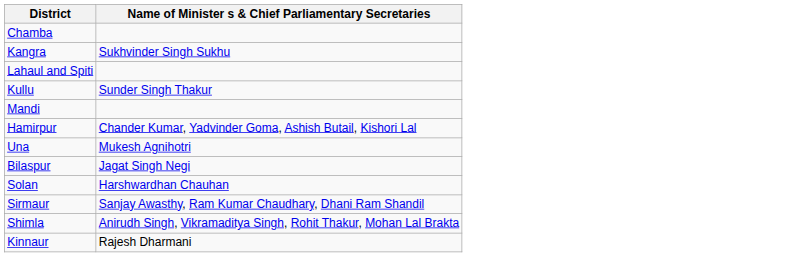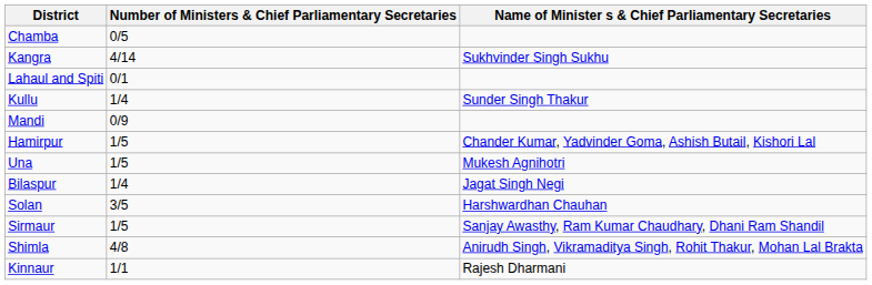 <table class="wikitable sortable">
 <tr>
 <th>District</th>
+<th>Number of Ministers & Chief Parliamentary Secretaries</th>
 <th>Name of Minister s & Chief Parliamentary Secretaries</th>
 </tr>
 <tr>
 <td><a href='#'>Chamba</a></td>
+<td>0/5</td>
 <td></td>
 </tr>
 <tr>
 <td><a href='#'>Kangra</a></td>
+<td>4/14</td>
 <td><a href='#'>Sukhvinder Singh Sukhu</a></td>
 </tr>
 <tr>
 <td><a href='#'>Lahaul and Spiti</a></td>
+<td>0/1</td>
 <td></td>
 </tr>
 <tr>
 <td><a href='#'>Kullu</a></td>
+<td>1/4</td>
 <td><a href='#'>Sunder Singh Thakur</a></td>
 </tr>
 <tr>
 <td><a href='#'>Mandi</a></td>
+<td>0/9</td>
 <td></td>
 </tr>
 <tr>
 <td><a href='#'>Hamirpur</a></td>
+<td>1/5</td>
 <td><a href='#'>Chander Kumar</a>, <a href='#'>Yadvinder Goma</a>, <a href='#'>Ashish Butail</a>, <a href='#'>Kishori Lal</a></td>
 </tr>
 <tr>
 <td><a href='#'>Una</a></td>
+<td>1/5</td>
 <td><a href='#'>Mukesh Agnihotri</a></td>
 </tr>
 <tr>
 <td><a href='#'>Bilaspur</a></td>
+<td>1/4</td>
 <td><a href='#'>Jagat Singh Negi</a></td>
 </tr>
 <tr>
 <td><a href='#'>Solan</a></td>
+<td>3/5</td>
 <td><a href='#'>Harshwardhan Chauhan</a></td>
 </tr>
 <tr>
 <td><a href='#'>Sirmaur</a></td>
+<td>1/5</td>
 <td><a href='#'>Sanjay Awasthy</a>, <a href='#'>Ram Kumar Chaudhary</a>, <a href='#'>Dhani Ram Shandil</a></td>
 </tr>
 <tr>
 <td><a href='#'>Shimla</a></td>
+<td>4/8</td>
 <td><a href='#'>Anirudh Singh</a>, <a href='#'>Vikramaditya Singh</a>, <a href='#'>Rohit Thakur</a>, <a href='#'>Mohan Lal Brakta</a></td>
 </tr>
 <tr>
 <td><a href='#'>Kinnaur</a></td>
+<td>1/1</td>
 <td>Rajesh Dharmani</td>
 </tr>
 </table>
